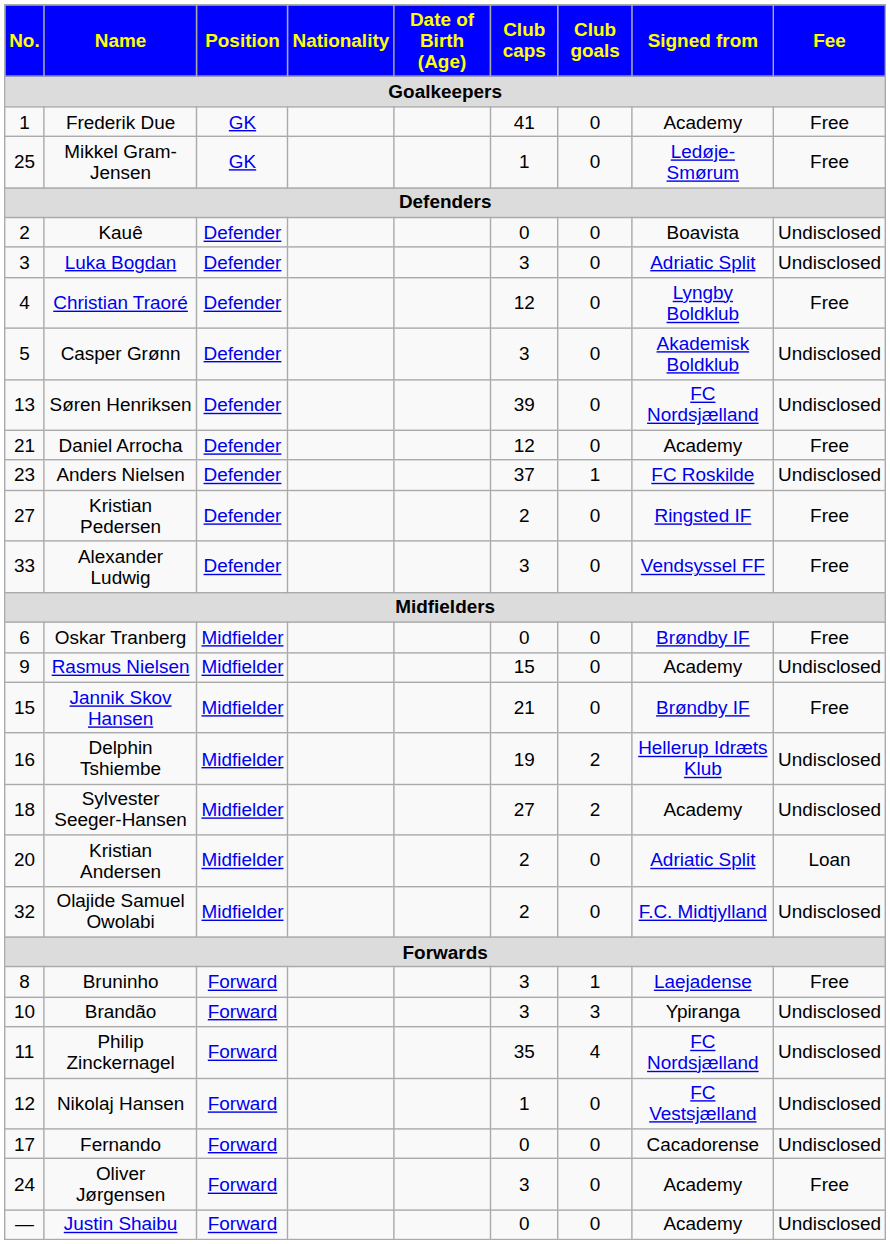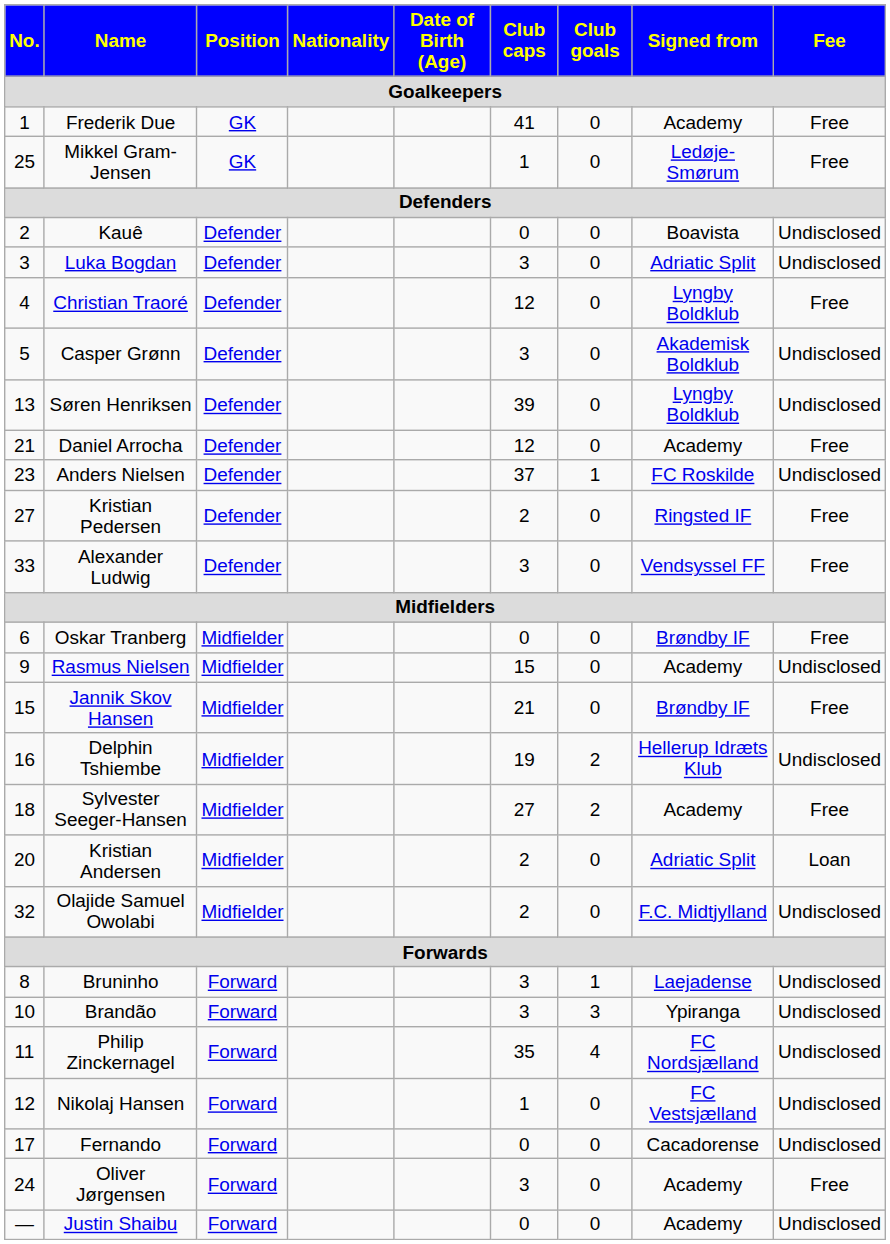 <table class="wikitable" style="text-align:center; font-size:84.5%; width:101%;">
 <tr>
 <th style="background:#0000FF; color:#FFFF00; text-align:center;">No.</th>
 <th style="background:#0000FF; color:#FFFF00; text-align:center;">Name</th>
 <th style="background:#0000FF; color:#FFFF00; text-align:center;">Position</th>
 <th style="background:#0000FF; color:#FFFF00; text-align:center;">Nationality</th>
 <th style="background:#0000FF; color:#FFFF00; text-align:center;">Date of Birth (Age)</th>
 <th style="background:#0000FF; color:#FFFF00; text-align:center;">Club caps</th>
 <th style="background:#0000FF; color:#FFFF00; text-align:center;">Club goals</th>
 <th style="background:#0000FF; color:#FFFF00; text-align:center;">Signed from</th>
 <th style="background:#0000FF; color:#FFFF00; text-align:center;">Fee</th>
 </tr>
 <tr>
 <th style="background:#dcdcdc; text-align:center;" colspan="13">Goalkeepers</th>
 </tr>
 <tr>
 <td>1</td>
 <td>Frederik Due</td>
 <td><a href='#'>GK</a></td>
 <td></td>
 <td></td>
 <td>41</td>
 <td>0</td>
 <td>Academy</td>
 <td>Free</td>
 </tr>
 <tr>
 <td>25</td>
 <td>Mikkel Gram-Jensen</td>
 <td><a href='#'>GK</a></td>
 <td></td>
 <td></td>
 <td>1</td>
 <td>0</td>
 <td><a href='#'>Ledøje-Smørum</a></td>
 <td>Free</td>
 </tr>
 <tr>
 <th style="background:#dcdcdc; text-align:center;" colspan="13">Defenders</th>
 </tr>
 <tr>
 <td>2</td>
 <td>Kauê</td>
 <td><a href='#'>Defender</a></td>
 <td></td>
 <td></td>
 <td>0</td>
 <td>0</td>
 <td>Boavista</td>
 <td>Undisclosed</td>
 </tr>
 <tr>
 <td>3</td>
 <td><a href='#'>Luka Bogdan</a></td>
 <td><a href='#'>Defender</a></td>
 <td></td>
 <td></td>
 <td>3</td>
 <td>0</td>
 <td><a href='#'>Adriatic Split</a></td>
 <td>Undisclosed</td>
 </tr>
 <tr>
 <td>4</td>
 <td><a href='#'>Christian Traoré</a></td>
 <td><a href='#'>Defender</a></td>
 <td></td>
 <td></td>
 <td>12</td>
 <td>0</td>
 <td><a href='#'>Lyngby Boldklub</a></td>
 <td>Free</td>
 </tr>
 <tr>
 <td>5</td>
 <td>Casper Grønn</td>
 <td><a href='#'>Defender</a></td>
 <td></td>
 <td></td>
 <td>3</td>
 <td>0</td>
 <td><a href='#'>Akademisk Boldklub</a></td>
 <td>Undisclosed</td>
 </tr>
 <tr>
 <td>13</td>
 <td>Søren Henriksen</td>
 <td><a href='#'>Defender</a></td>
 <td></td>
 <td></td>
 <td>39</td>
 <td>0</td>
-<td><a href='#'>FC Nordsjælland</a></td>
+<td><a href='#'>Lyngby Boldklub</a></td>
 <td>Undisclosed</td>
 </tr>
 <tr>
 <td>21</td>
 <td>Daniel Arrocha</td>
 <td><a href='#'>Defender</a></td>
 <td></td>
 <td></td>
 <td>12</td>
 <td>0</td>
 <td>Academy</td>
 <td>Free</td>
 </tr>
 <tr>
 <td>23</td>
 <td>Anders Nielsen</td>
 <td><a href='#'>Defender</a></td>
 <td></td>
 <td></td>
 <td>37</td>
 <td>1</td>
 <td><a href='#'>FC Roskilde</a></td>
 <td>Undisclosed</td>
 </tr>
 <tr>
 <td>27</td>
 <td>Kristian Pedersen</td>
 <td><a href='#'>Defender</a></td>
 <td></td>
 <td></td>
 <td>2</td>
 <td>0</td>
 <td><a href='#'>Ringsted IF</a></td>
 <td>Free</td>
 </tr>
 <tr>
 <td>33</td>
 <td>Alexander Ludwig</td>
 <td><a href='#'>Defender</a></td>
 <td></td>
 <td></td>
 <td>3</td>
 <td>0</td>
 <td><a href='#'>Vendsyssel FF</a></td>
 <td>Free</td>
 </tr>
 <tr>
 <th style="background:#dcdcdc; text-align:center;" colspan="13">Midfielders</th>
 </tr>
 <tr>
 <td>6</td>
 <td>Oskar Tranberg</td>
 <td><a href='#'>Midfielder</a></td>
 <td></td>
 <td></td>
 <td>0</td>
 <td>0</td>
 <td><a href='#'>Brøndby IF</a></td>
 <td>Free</td>
 </tr>
 <tr>
 <td>9</td>
 <td><a href='#'>Rasmus Nielsen</a></td>
 <td><a href='#'>Midfielder</a></td>
 <td></td>
 <td></td>
 <td>15</td>
 <td>0</td>
 <td>Academy</td>
 <td>Undisclosed</td>
 </tr>
 <tr>
 <td>15</td>
 <td><a href='#'>Jannik Skov Hansen</a></td>
 <td><a href='#'>Midfielder</a></td>
 <td></td>
 <td></td>
 <td>21</td>
 <td>0</td>
 <td><a href='#'>Brøndby IF</a></td>
 <td>Free</td>
 </tr>
 <tr>
 <td>16</td>
 <td>Delphin Tshiembe</td>
 <td><a href='#'>Midfielder</a></td>
 <td></td>
 <td></td>
 <td>19</td>
 <td>2</td>
 <td><a href='#'>Hellerup Idræts Klub</a></td>
 <td>Undisclosed</td>
 </tr>
 <tr>
 <td>18</td>
 <td>Sylvester Seeger-Hansen</td>
 <td><a href='#'>Midfielder</a></td>
 <td></td>
 <td></td>
 <td>27</td>
 <td>2</td>
 <td>Academy</td>
-<td>Undisclosed</td>
+<td>Free</td>
 </tr>
 <tr>
 <td>20</td>
 <td>Kristian Andersen</td>
 <td><a href='#'>Midfielder</a></td>
 <td></td>
 <td></td>
 <td>2</td>
 <td>0</td>
 <td><a href='#'>Adriatic Split</a></td>
 <td>Loan</td>
 </tr>
 <tr>
 <td>32</td>
 <td>Olajide Samuel Owolabi</td>
 <td><a href='#'>Midfielder</a></td>
 <td></td>
 <td></td>
 <td>2</td>
 <td>0</td>
 <td><a href='#'>F.C. Midtjylland</a></td>
 <td>Undisclosed</td>
 </tr>
 <tr>
 <th style="background:#dcdcdc; text-align:center;" colspan="13">Forwards</th>
 </tr>
 <tr>
 <td>8</td>
 <td>Bruninho</td>
 <td><a href='#'>Forward</a></td>
 <td></td>
 <td></td>
 <td>3</td>
 <td>1</td>
 <td><a href='#'>Laejadense</a></td>
-<td>Free</td>
+<td>Undisclosed</td>
 </tr>
 <tr>
 <td>10</td>
 <td>Brandão</td>
 <td><a href='#'>Forward</a></td>
 <td></td>
 <td></td>
 <td>3</td>
 <td>3</td>
 <td>Ypiranga</td>
 <td>Undisclosed</td>
 </tr>
 <tr>
 <td>11</td>
 <td>Philip Zinckernagel</td>
 <td><a href='#'>Forward</a></td>
 <td></td>
 <td></td>
 <td>35</td>
 <td>4</td>
 <td><a href='#'>FC Nordsjælland</a></td>
 <td>Undisclosed</td>
 </tr>
 <tr>
 <td>12</td>
 <td>Nikolaj Hansen</td>
 <td><a href='#'>Forward</a></td>
 <td></td>
 <td></td>
 <td>1</td>
 <td>0</td>
 <td><a href='#'>FC Vestsjælland</a></td>
 <td>Undisclosed</td>
 </tr>
 <tr>
 <td>17</td>
 <td>Fernando</td>
 <td><a href='#'>Forward</a></td>
 <td></td>
 <td></td>
 <td>0</td>
 <td>0</td>
 <td>Cacadorense</td>
 <td>Undisclosed</td>
 </tr>
 <tr>
 <td>24</td>
 <td>Oliver Jørgensen</td>
 <td><a href='#'>Forward</a></td>
 <td></td>
 <td></td>
 <td>3</td>
 <td>0</td>
 <td>Academy</td>
 <td>Free</td>
 </tr>
 <tr>
 <td>—</td>
 <td><a href='#'>Justin Shaibu</a></td>
 <td><a href='#'>Forward</a></td>
 <td></td>
 <td></td>
 <td>0</td>
 <td>0</td>
 <td>Academy</td>
 <td>Undisclosed</td>
 </tr>
 </table>
